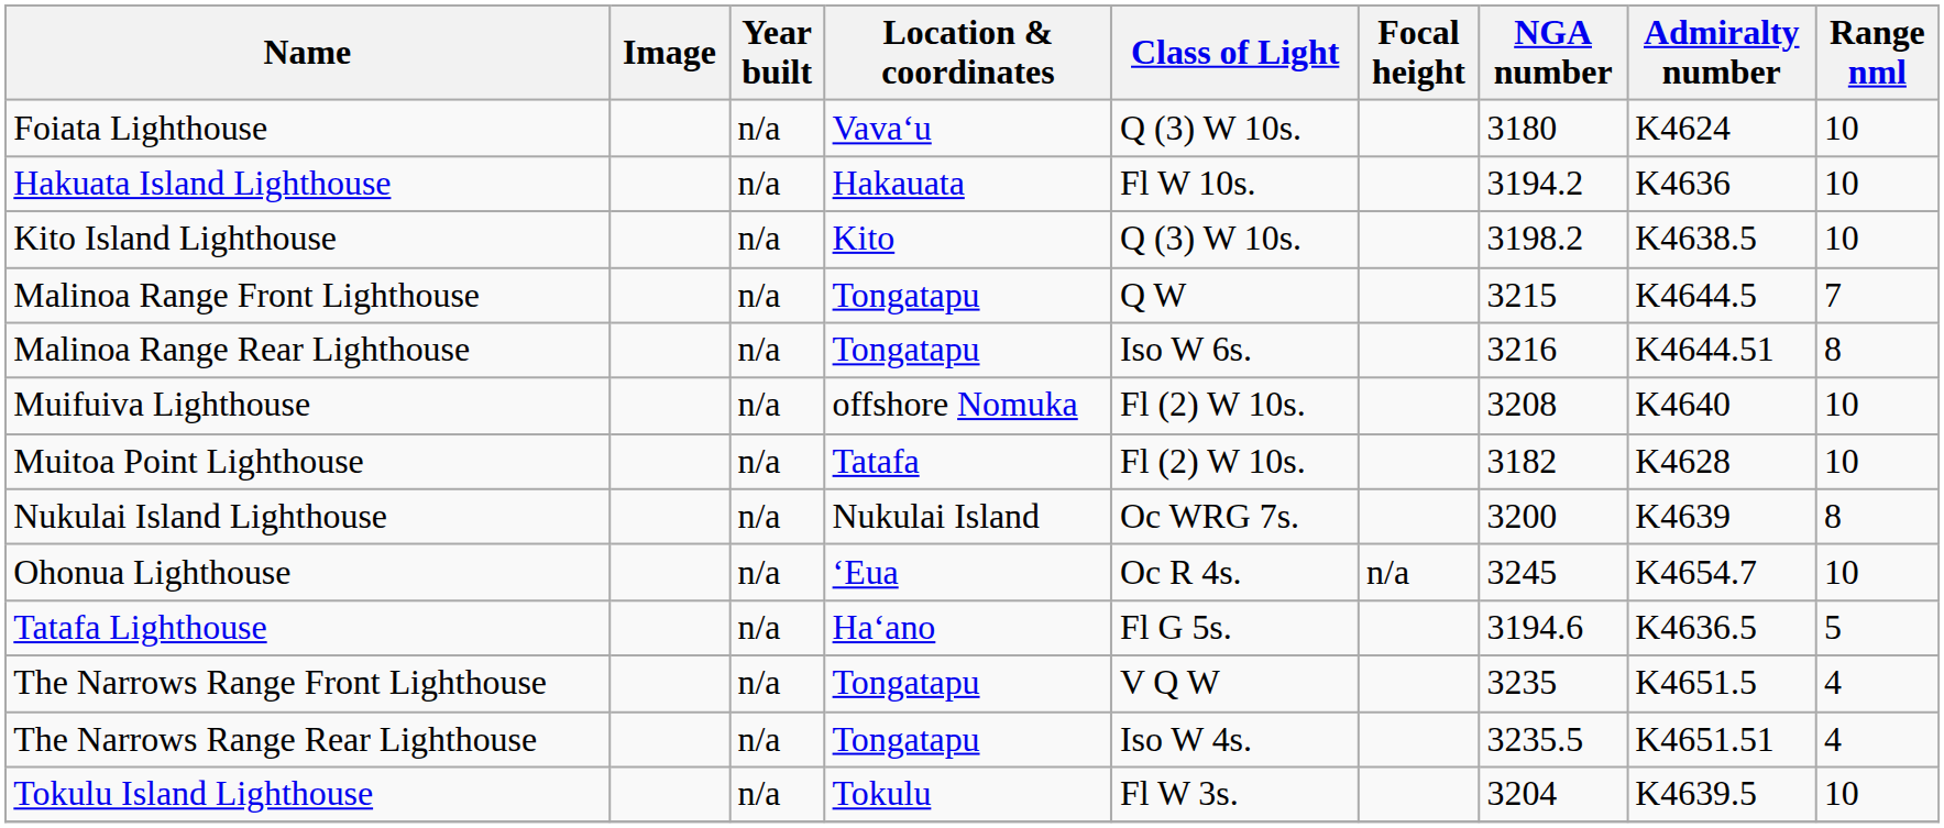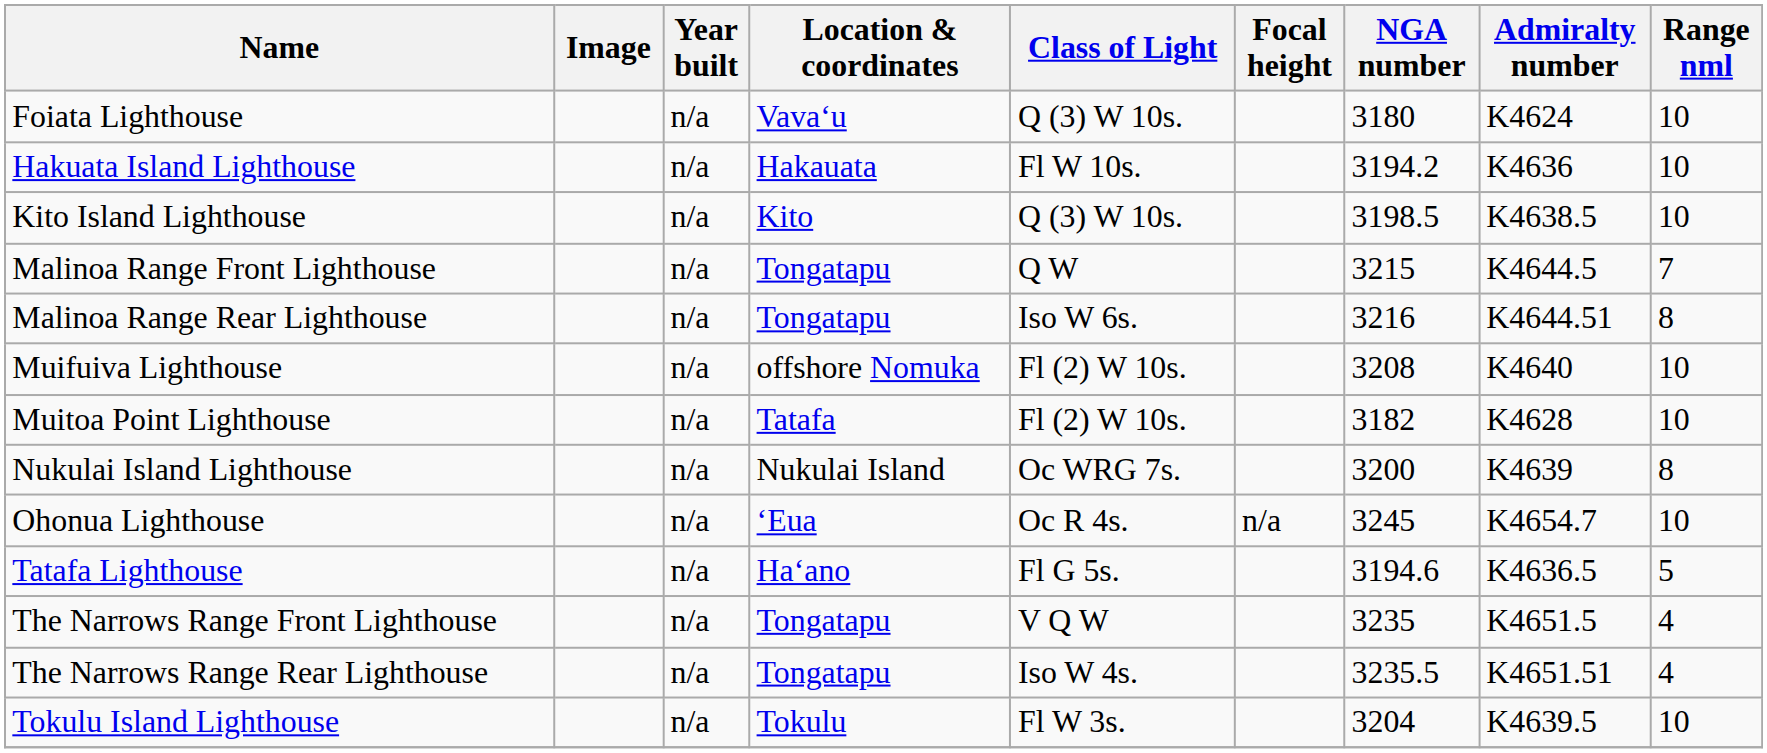 <table class="wikitable sortable" style="width:100%">
 <tr>
 <th>Name</th>
 <th>Image</th>
 <th>Year<br>built</th>
 <th>Location &<br> coordinates</th>
 <th><a href='#'>Class of Light</a></th>
 <th>Focal<br>height</th>
 <th><a href='#'>NGA</a><br>number</th>
 <th><a href='#'>Admiralty</a><br>number</th>
 <th>Range<br><a href='#'>nml</a></th>
 </tr>
 <tr>
 <td>Foiata Lighthouse</td>
 <td></td>
 <td>n/a</td>
 <td><a href='#'>Vavaʻu</a><br> </td>
 <td>Q (3) W 10s.</td>
 <td></td>
 <td>3180</td>
 <td>K4624</td>
 <td>10</td>
 </tr>
 <tr>
 <td><a href='#'>Hakuata Island Lighthouse</a></td>
 <td></td>
 <td>n/a</td>
 <td><a href='#'>Hakauata</a><br> </td>
 <td>Fl W 10s.</td>
 <td></td>
 <td>3194.2</td>
 <td>K4636</td>
 <td>10</td>
 </tr>
 <tr>
 <td>Kito Island Lighthouse</td>
 <td></td>
 <td>n/a</td>
 <td><a href='#'>Kito</a><br> </td>
 <td>Q (3) W 10s.</td>
 <td></td>
-<td>3198.2</td>
+<td>3198.5</td>
 <td>K4638.5</td>
 <td>10</td>
 </tr>
 <tr>
 <td>Malinoa Range Front Lighthouse</td>
 <td></td>
 <td>n/a</td>
 <td><a href='#'>Tongatapu</a><br> </td>
 <td>Q W</td>
 <td></td>
 <td>3215</td>
 <td>K4644.5</td>
 <td>7</td>
 </tr>
 <tr>
 <td>Malinoa Range Rear Lighthouse</td>
 <td></td>
 <td>n/a</td>
 <td><a href='#'>Tongatapu</a><br> </td>
 <td>Iso W 6s.</td>
 <td></td>
 <td>3216</td>
 <td>K4644.51</td>
 <td>8</td>
 </tr>
 <tr>
 <td>Muifuiva Lighthouse</td>
 <td></td>
 <td>n/a</td>
 <td>offshore <a href='#'>Nomuka</a><br> </td>
 <td>Fl (2) W 10s.</td>
 <td></td>
 <td>3208</td>
 <td>K4640</td>
 <td>10</td>
 </tr>
 <tr>
 <td>Muitoa Point Lighthouse</td>
 <td></td>
 <td>n/a</td>
 <td><a href='#'>Tatafa</a><br> </td>
 <td>Fl (2) W 10s.</td>
 <td></td>
 <td>3182</td>
 <td>K4628</td>
 <td>10</td>
 </tr>
 <tr>
 <td>Nukulai Island Lighthouse</td>
 <td></td>
 <td>n/a</td>
 <td>Nukulai Island<br> </td>
 <td>Oc WRG 7s.</td>
 <td></td>
 <td>3200</td>
 <td>K4639</td>
 <td>8</td>
 </tr>
 <tr>
 <td>Ohonua Lighthouse</td>
 <td></td>
 <td>n/a</td>
 <td><a href='#'>ʻEua</a><br> </td>
 <td>Oc R 4s.</td>
 <td>n/a</td>
 <td>3245</td>
 <td>K4654.7</td>
 <td>10</td>
 </tr>
 <tr>
 <td><a href='#'>Tatafa Lighthouse</a></td>
 <td></td>
 <td>n/a</td>
 <td><a href='#'>Haʻano</a><br> </td>
 <td>Fl G 5s.</td>
 <td></td>
 <td>3194.6</td>
 <td>K4636.5</td>
 <td>5</td>
 </tr>
 <tr>
 <td>The Narrows Range Front Lighthouse</td>
 <td></td>
 <td>n/a</td>
 <td><a href='#'>Tongatapu</a><br> </td>
 <td>V Q W</td>
 <td></td>
 <td>3235</td>
 <td>K4651.5</td>
 <td>4</td>
 </tr>
 <tr>
 <td>The Narrows Range Rear Lighthouse</td>
 <td></td>
 <td>n/a</td>
 <td><a href='#'>Tongatapu</a><br> </td>
 <td>Iso W 4s.</td>
 <td></td>
 <td>3235.5</td>
 <td>K4651.51</td>
 <td>4</td>
 </tr>
 <tr>
 <td><a href='#'>Tokulu Island Lighthouse</a></td>
 <td></td>
 <td>n/a</td>
 <td><a href='#'>Tokulu</a><br> </td>
 <td>Fl W 3s.</td>
 <td></td>
 <td>3204</td>
 <td>K4639.5</td>
 <td>10</td>
 </tr>
 <tr>
 </tr>
 </table>
